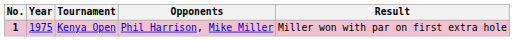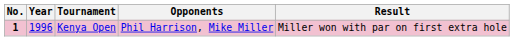 <table class="wikitable" style="font-size:95%;">
 <tr>
 <th>No.</th>
 <th>Year</th>
 <th>Tournament</th>
 <th>Opponents</th>
 <th>Result</th>
 </tr>
 <tr style="background:#F2C1D1;">
 <td align=center><strong>1</strong></td>
-<td><a href='#'>1975</a></td>
+<td><a href='#'>1996</a></td>
 <td><a href='#'>Kenya Open</a></td>
 <td> <a href='#'>Phil Harrison</a>,  <a href='#'>Mike Miller</a></td>
 <td>Miller won with par on first extra hole</td>
 </tr>
 </table>
